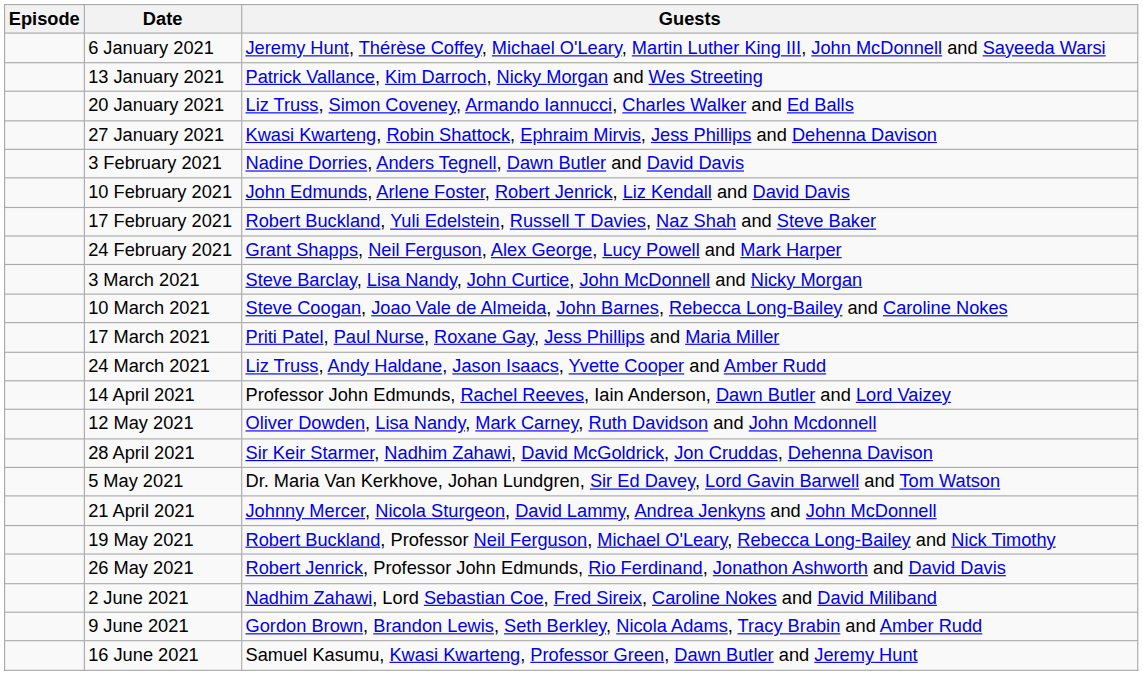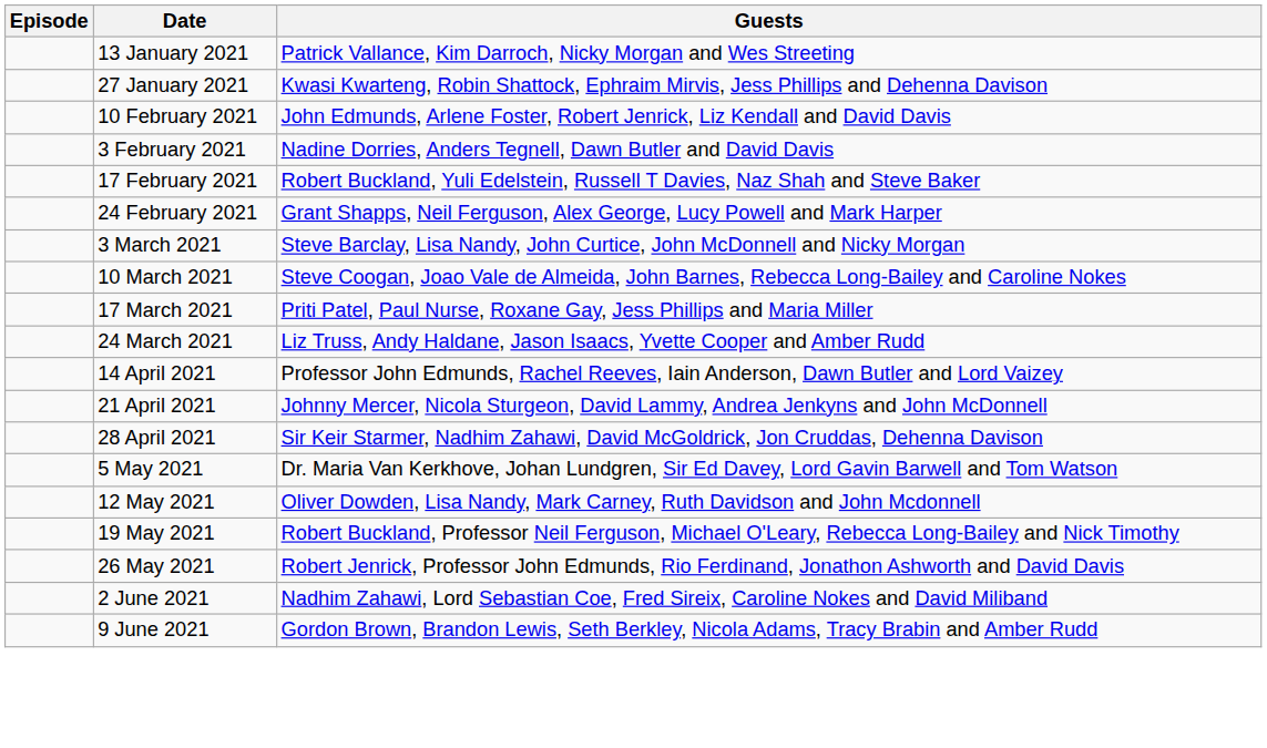 <table class="wikitable">
 <tr>
 <th style="width:7%;">Episode</th>
 <th>Date</th>
 <th>Guests</th>
 </tr>
 <tr>
 <td></td>
-<td>6 January 2021</td>
-<td><a href='#'>Jeremy Hunt</a>, <a href='#'>Thérèse Coffey</a>, <a href='#'>Michael O'Leary</a>, <a href='#'>Martin Luther King III</a>, <a href='#'>John McDonnell</a> and <a href='#'>Sayeeda Warsi</a></td>
-</tr>
-<tr>
-<td></td>
 <td>13 January 2021</td>
 <td><a href='#'>Patrick Vallance</a>, <a href='#'>Kim Darroch</a>, <a href='#'>Nicky Morgan</a> and <a href='#'>Wes Streeting</a></td>
-</tr>
-<tr>
-<td></td>
-<td>20 January 2021</td>
-<td><a href='#'>Liz Truss</a>, <a href='#'>Simon Coveney</a>, <a href='#'>Armando Iannucci</a>, <a href='#'>Charles Walker</a> and <a href='#'>Ed Balls</a></td>
 </tr>
 <tr>
 <td></td>
 <td>27 January 2021</td>
 <td><a href='#'>Kwasi Kwarteng</a>, <a href='#'>Robin Shattock</a>, <a href='#'>Ephraim Mirvis</a>, <a href='#'>Jess Phillips</a> and <a href='#'>Dehenna Davison</a></td>
 </tr>
 <tr>
 <td></td>
-<td>3 February 2021</td>
-<td><a href='#'>Nadine Dorries</a>, <a href='#'>Anders Tegnell</a>, <a href='#'>Dawn Butler</a> and <a href='#'>David Davis</a></td>
+<td>10 February 2021</td>
+<td><a href='#'>John Edmunds</a>, <a href='#'>Arlene Foster</a>, <a href='#'>Robert Jenrick</a>, <a href='#'>Liz Kendall</a> and <a href='#'>David Davis</a></td>
 </tr>
 <tr>
 <td></td>
-<td>10 February 2021</td>
-<td><a href='#'>John Edmunds</a>, <a href='#'>Arlene Foster</a>, <a href='#'>Robert Jenrick</a>, <a href='#'>Liz Kendall</a> and <a href='#'>David Davis</a></td>
+<td>3 February 2021</td>
+<td><a href='#'>Nadine Dorries</a>, <a href='#'>Anders Tegnell</a>, <a href='#'>Dawn Butler</a> and <a href='#'>David Davis</a></td>
 </tr>
 <tr>
 <td></td>
 <td>17 February 2021</td>
 <td><a href='#'>Robert Buckland</a>, <a href='#'>Yuli Edelstein</a>, <a href='#'>Russell T Davies</a>, <a href='#'>Naz Shah</a> and <a href='#'>Steve Baker</a></td>
 </tr>
 <tr>
 <td></td>
 <td>24 February 2021</td>
 <td><a href='#'>Grant Shapps</a>, <a href='#'>Neil Ferguson</a>, <a href='#'>Alex George</a>, <a href='#'>Lucy Powell</a> and <a href='#'>Mark Harper</a></td>
 </tr>
 <tr>
 <td></td>
 <td>3 March 2021</td>
 <td><a href='#'>Steve Barclay</a>, <a href='#'>Lisa Nandy</a>, <a href='#'>John Curtice</a>, <a href='#'>John McDonnell</a> and <a href='#'>Nicky Morgan</a></td>
 </tr>
 <tr>
 <td></td>
 <td>10 March 2021</td>
 <td><a href='#'>Steve Coogan</a>, <a href='#'>Joao Vale de Almeida</a>, <a href='#'>John Barnes</a>, <a href='#'>Rebecca Long-Bailey</a> and <a href='#'>Caroline Nokes</a></td>
 </tr>
 <tr>
 <td></td>
 <td>17 March 2021</td>
 <td><a href='#'>Priti Patel</a>, <a href='#'>Paul Nurse</a>, <a href='#'>Roxane Gay</a>, <a href='#'>Jess Phillips</a> and <a href='#'>Maria Miller</a></td>
 </tr>
 <tr>
 <td></td>
 <td>24 March 2021</td>
 <td><a href='#'>Liz Truss</a>, <a href='#'>Andy Haldane</a>, <a href='#'>Jason Isaacs</a>, <a href='#'>Yvette Cooper</a> and <a href='#'>Amber Rudd</a></td>
 </tr>
 <tr>
 <td></td>
 <td>14 April 2021</td>
 <td>Professor John Edmunds, <a href='#'>Rachel Reeves</a>, Iain Anderson, <a href='#'>Dawn Butler</a> and <a href='#'>Lord Vaizey</a></td>
 </tr>
 <tr>
 <td></td>
-<td>12 May 2021</td>
-<td><a href='#'>Oliver Dowden</a>, <a href='#'>Lisa Nandy</a>, <a href='#'>Mark Carney</a>, <a href='#'>Ruth Davidson</a> and <a href='#'>John Mcdonnell</a></td>
+<td>21 April 2021</td>
+<td><a href='#'>Johnny Mercer</a>, <a href='#'>Nicola Sturgeon</a>, <a href='#'>David Lammy</a>, <a href='#'>Andrea Jenkyns</a> and <a href='#'>John McDonnell</a></td>
 </tr>
 <tr>
 <td></td>
 <td>28 April 2021</td>
 <td><a href='#'>Sir Keir Starmer</a>, <a href='#'>Nadhim Zahawi</a>, <a href='#'>David McGoldrick</a>, <a href='#'>Jon Cruddas</a>, <a href='#'>Dehenna Davison</a></td>
 </tr>
 <tr>
 <td></td>
 <td>5 May 2021</td>
 <td>Dr. Maria Van Kerkhove, Johan Lundgren, <a href='#'>Sir Ed Davey</a>, <a href='#'>Lord Gavin Barwell</a> and <a href='#'>Tom Watson</a></td>
 </tr>
 <tr>
 <td></td>
-<td>21 April 2021</td>
-<td><a href='#'>Johnny Mercer</a>, <a href='#'>Nicola Sturgeon</a>, <a href='#'>David Lammy</a>, <a href='#'>Andrea Jenkyns</a> and <a href='#'>John McDonnell</a></td>
+<td>12 May 2021</td>
+<td><a href='#'>Oliver Dowden</a>, <a href='#'>Lisa Nandy</a>, <a href='#'>Mark Carney</a>, <a href='#'>Ruth Davidson</a> and <a href='#'>John Mcdonnell</a></td>
 </tr>
 <tr>
 <td></td>
 <td>19 May 2021</td>
 <td><a href='#'>Robert Buckland</a>, Professor <a href='#'>Neil Ferguson</a>, <a href='#'>Michael O'Leary</a>, <a href='#'>Rebecca Long-Bailey</a> and <a href='#'>Nick Timothy</a></td>
 </tr>
 <tr>
 <td></td>
 <td>26 May 2021</td>
 <td><a href='#'>Robert Jenrick</a>, Professor John Edmunds, <a href='#'>Rio Ferdinand</a>, <a href='#'>Jonathon Ashworth</a> and <a href='#'>David Davis</a></td>
 </tr>
 <tr>
 <td></td>
 <td>2 June 2021</td>
 <td><a href='#'>Nadhim Zahawi</a>, Lord <a href='#'>Sebastian Coe</a>, <a href='#'>Fred Sireix</a>, <a href='#'>Caroline Nokes</a> and <a href='#'>David Miliband</a></td>
 </tr>
 <tr>
 <td></td>
 <td>9 June 2021</td>
 <td><a href='#'>Gordon Brown</a>, <a href='#'>Brandon Lewis</a>, <a href='#'>Seth Berkley</a>, <a href='#'>Nicola Adams</a>, <a href='#'>Tracy Brabin</a> and <a href='#'>Amber Rudd</a></td>
 </tr>
-<tr>
-<td></td>
-<td>16 June 2021</td>
-<td>Samuel Kasumu, <a href='#'>Kwasi Kwarteng</a>, <a href='#'>Professor Green</a>, <a href='#'>Dawn Butler</a> and <a href='#'>Jeremy Hunt</a></td>
-</tr>
 </table>
